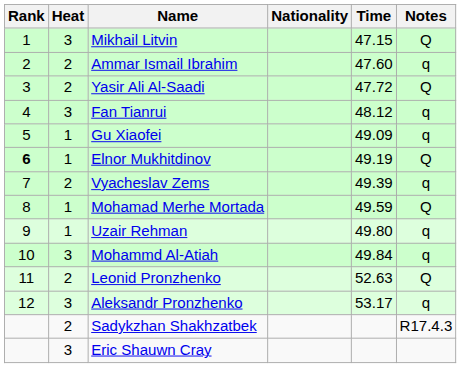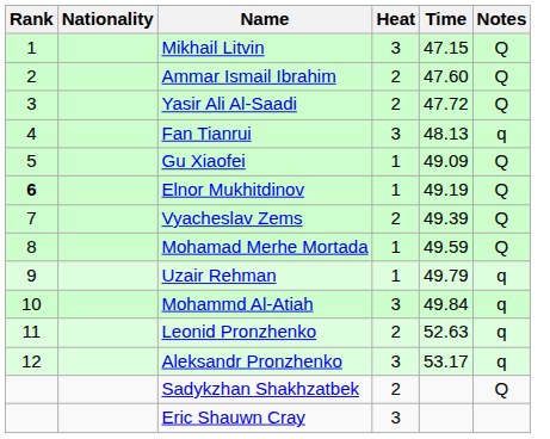 <table class="wikitable sortable" style="text-align:center">
 <tr>
 <th>Rank</th>
+<th>Nationality</th>
+<th>Name</th>
 <th>Heat</th>
-<th>Name</th>
-<th>Nationality</th>
 <th>Time</th>
 <th>Notes</th>
 </tr>
 <tr bgcolor=ccffcc>
 <td>1</td>
+<td align=left></td>
+<td align=left><a href='#'>Mikhail Litvin</a></td>
 <td>3</td>
-<td align=left><a href='#'>Mikhail Litvin</a></td>
-<td align=left></td>
 <td>47.15</td>
 <td>Q</td>
 </tr>
 <tr bgcolor=ccffcc>
 <td>2</td>
+<td align=left></td>
+<td align=left><a href='#'>Ammar Ismail Ibrahim</a></td>
 <td>2</td>
-<td align=left><a href='#'>Ammar Ismail Ibrahim</a></td>
-<td align=left></td>
 <td>47.60</td>
-<td>q</td>
+<td>Q</td>
 </tr>
 <tr bgcolor=ccffcc>
 <td>3</td>
+<td align=left></td>
+<td align=left><a href='#'>Yasir Ali Al-Saadi</a></td>
 <td>2</td>
-<td align=left><a href='#'>Yasir Ali Al-Saadi</a></td>
-<td align=left></td>
 <td>47.72</td>
 <td>Q</td>
 </tr>
 <tr bgcolor=ccffcc>
 <td>4</td>
+<td align=left></td>
+<td align=left><a href='#'>Fan Tianrui</a></td>
 <td>3</td>
-<td align=left><a href='#'>Fan Tianrui</a></td>
-<td align=left></td>
-<td>48.12</td>
+<td>48.13</td>
 <td>q</td>
 </tr>
 <tr bgcolor=ccffcc>
 <td>5</td>
+<td align=left></td>
+<td align=left><a href='#'>Gu Xiaofei</a></td>
 <td>1</td>
-<td align=left><a href='#'>Gu Xiaofei</a></td>
-<td align=left></td>
 <td>49.09</td>
-<td>q</td>
+<td>Q</td>
 </tr>
 <tr bgcolor=ccffcc>
 <td><strong>6</strong></td>
+<td align=left></td>
+<td align=left><a href='#'>Elnor Mukhitdinov</a></td>
 <td>1</td>
-<td align=left><a href='#'>Elnor Mukhitdinov</a></td>
-<td align=left></td>
 <td>49.19</td>
 <td>Q</td>
 </tr>
 <tr bgcolor=ccffcc>
 <td>7</td>
+<td align=left></td>
+<td align=left><a href='#'>Vyacheslav Zems</a></td>
 <td>2</td>
-<td align=left><a href='#'>Vyacheslav Zems</a></td>
-<td align=left></td>
 <td>49.39</td>
-<td>q</td>
+<td>Q</td>
 </tr>
 <tr bgcolor=ccffcc>
 <td>8</td>
+<td align=left></td>
+<td align=left><a href='#'>Mohamad Merhe Mortada</a></td>
 <td>1</td>
-<td align=left><a href='#'>Mohamad Merhe Mortada</a></td>
-<td align=left></td>
 <td>49.59</td>
 <td>Q</td>
 </tr>
 <tr bgcolor=ddffdd>
 <td>9</td>
+<td align=left></td>
+<td align=left><a href='#'>Uzair Rehman</a></td>
 <td>1</td>
-<td align=left><a href='#'>Uzair Rehman</a></td>
-<td align=left></td>
-<td>49.80</td>
+<td>49.79</td>
 <td>q</td>
 </tr>
 <tr bgcolor=ccffcc>
 <td>10</td>
+<td align=left></td>
+<td align=left><a href='#'>Mohammd Al-Atiah</a></td>
 <td>3</td>
-<td align=left><a href='#'>Mohammd Al-Atiah</a></td>
-<td align=left></td>
 <td>49.84</td>
 <td>q</td>
 </tr>
 <tr bgcolor=ddffdd>
 <td>11</td>
+<td align=left></td>
+<td align=left><a href='#'>Leonid Pronzhenko</a></td>
 <td>2</td>
-<td align=left><a href='#'>Leonid Pronzhenko</a></td>
-<td align=left></td>
 <td>52.63</td>
-<td>Q</td>
+<td>q</td>
 </tr>
 <tr bgcolor=ddffdd>
 <td>12</td>
+<td align=left></td>
+<td align=left><a href='#'>Aleksandr Pronzhenko</a></td>
 <td>3</td>
-<td align=left><a href='#'>Aleksandr Pronzhenko</a></td>
-<td align=left></td>
 <td>53.17</td>
 <td>q</td>
 </tr>
 <tr>
 <td></td>
+<td align=left></td>
+<td align=left><a href='#'>Sadykzhan Shakhzatbek</a></td>
 <td>2</td>
-<td align=left><a href='#'>Sadykzhan Shakhzatbek</a></td>
-<td align=left></td>
 <td></td>
-<td>R17.4.3</td>
+<td>Q</td>
 </tr>
 <tr>
 <td></td>
+<td align=left></td>
+<td align=left><a href='#'>Eric Shauwn Cray</a></td>
 <td>3</td>
-<td align=left><a href='#'>Eric Shauwn Cray</a></td>
-<td align=left></td>
 <td></td>
 <td></td>
 </tr>
 </table>
